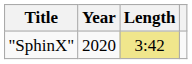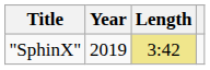 <table class="wikitable plainrowheaders" style="text-align:center">
 <tr>
 <th scope="col">Title</th>
 <th scope="col">Year</th>
 <th scope="col">Length</th>
 <th scope="col"></th>
 </tr>
 <tr>
 <td scope="row">"SphinX"</td>
-<td>2020</td>
+<td>2019</td>
 <td style="background: khaki;">3:42</td>
 <td></td>
 </tr>
 </table>
